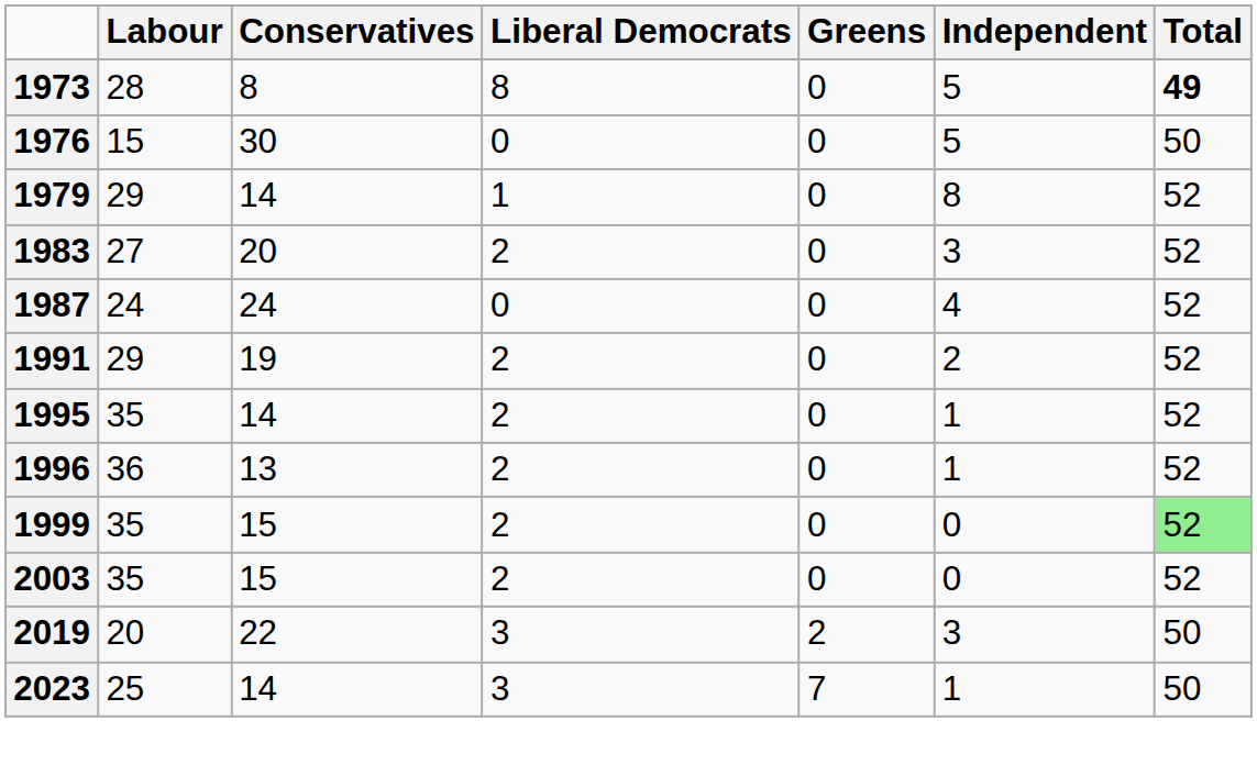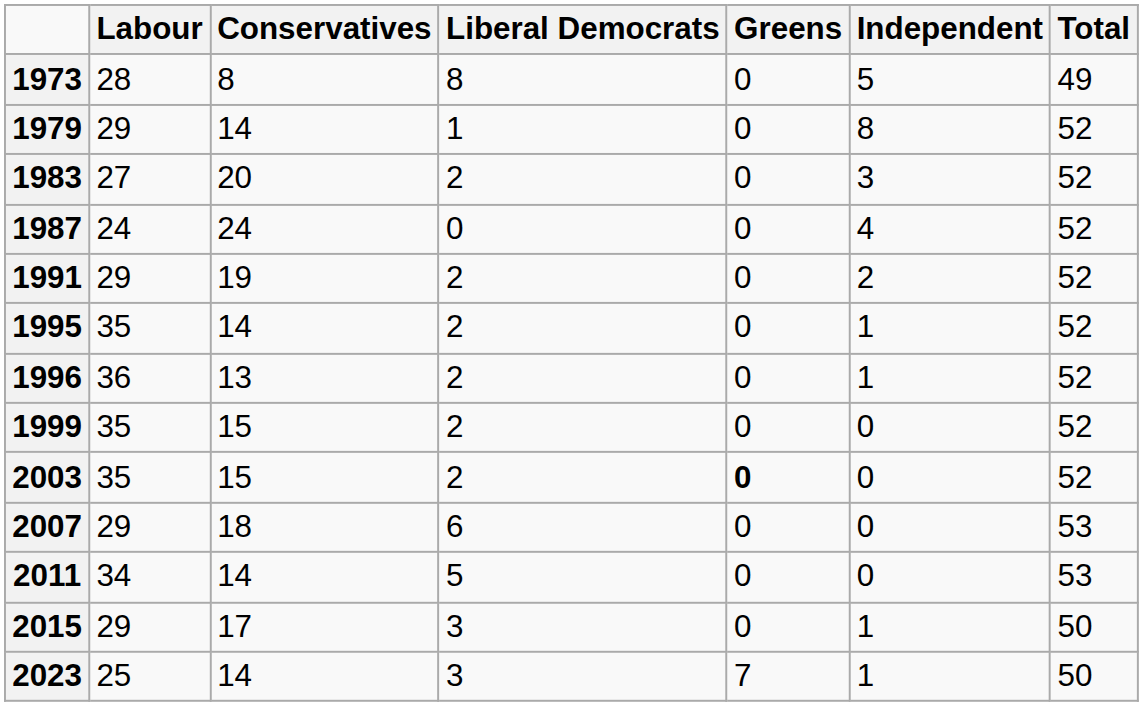 <table class="wikitable">
 <tr>
 <td></td>
 <th>Labour</th>
 <th>Conservatives</th>
 <th>Liberal Democrats</th>
 <th>Greens</th>
 <th>Independent</th>
 <th>Total</th>
 </tr>
 <tr>
 <th>1973</th>
 <td>28</td>
 <td>8</td>
 <td>8</td>
 <td>0</td>
 <td>5</td>
-<td><strong>49</strong></td>
-</tr>
-<tr>
-<th>1976</th>
-<td>15</td>
-<td>30</td>
-<td>0</td>
-<td>0</td>
-<td>5</td>
-<td>50</td>
+<td>49</td>
 </tr>
 <tr>
 <th>1979</th>
 <td>29</td>
 <td>14</td>
 <td>1</td>
 <td>0</td>
 <td>8</td>
 <td>52</td>
 </tr>
 <tr>
 <th>1983</th>
 <td>27</td>
 <td>20</td>
 <td>2</td>
 <td>0</td>
 <td>3</td>
 <td>52</td>
 </tr>
 <tr>
 <th>1987</th>
 <td>24</td>
 <td>24</td>
 <td>0</td>
 <td>0</td>
 <td>4</td>
 <td>52</td>
 </tr>
 <tr>
 <th>1991</th>
 <td>29</td>
 <td>19</td>
 <td>2</td>
 <td>0</td>
 <td>2</td>
 <td>52</td>
 </tr>
 <tr>
 <th>1995</th>
 <td>35</td>
 <td>14</td>
 <td>2</td>
 <td>0</td>
 <td>1</td>
 <td>52</td>
 </tr>
 <tr>
 <th>1996</th>
 <td>36</td>
 <td>13</td>
 <td>2</td>
 <td>0</td>
 <td>1</td>
 <td>52</td>
 </tr>
 <tr>
 <th>1999</th>
 <td>35</td>
 <td>15</td>
 <td>2</td>
 <td>0</td>
 <td>0</td>
-<td style="background: lightgreen;">52</td>
+<td>52</td>
 </tr>
 <tr>
 <th>2003</th>
 <td>35</td>
 <td>15</td>
 <td>2</td>
-<td>0</td>
+<td><strong>0</strong></td>
 <td>0</td>
 <td>52</td>
 </tr>
 <tr>
-<th>2019</th>
-<td>20</td>
-<td>22</td>
+<th>2007</th>
+<td>29</td>
+<td>18</td>
+<td>6</td>
+<td>0</td>
+<td>0</td>
+<td>53</td>
+</tr>
+<tr>
+<th>2011</th>
+<td>34</td>
+<td>14</td>
+<td>5</td>
+<td>0</td>
+<td>0</td>
+<td>53</td>
+</tr>
+<tr>
+<th>2015</th>
+<td>29</td>
+<td>17</td>
 <td>3</td>
-<td>2</td>
-<td>3</td>
+<td>0</td>
+<td>1</td>
 <td>50</td>
 </tr>
 <tr>
 <th>2023</th>
 <td>25</td>
 <td>14</td>
 <td>3</td>
 <td>7</td>
 <td>1</td>
 <td>50</td>
 </tr>
 </table>
